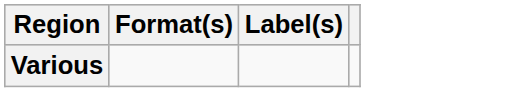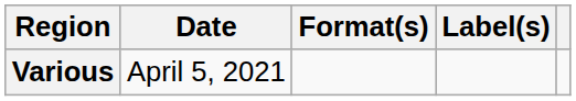 <table class="wikitable plainrowheaders">
 <tr>
 <th>Region</th>
+<th>Date</th>
 <th>Format(s)</th>
 <th>Label(s)</th>
 <th></th>
 </tr>
 <tr>
 <th scope="row">Various</th>
+<td>April 5, 2021</td>
 <td></td>
 <td></td>
 <td style="text-align: center;"></td>
 </tr>
 </table>
